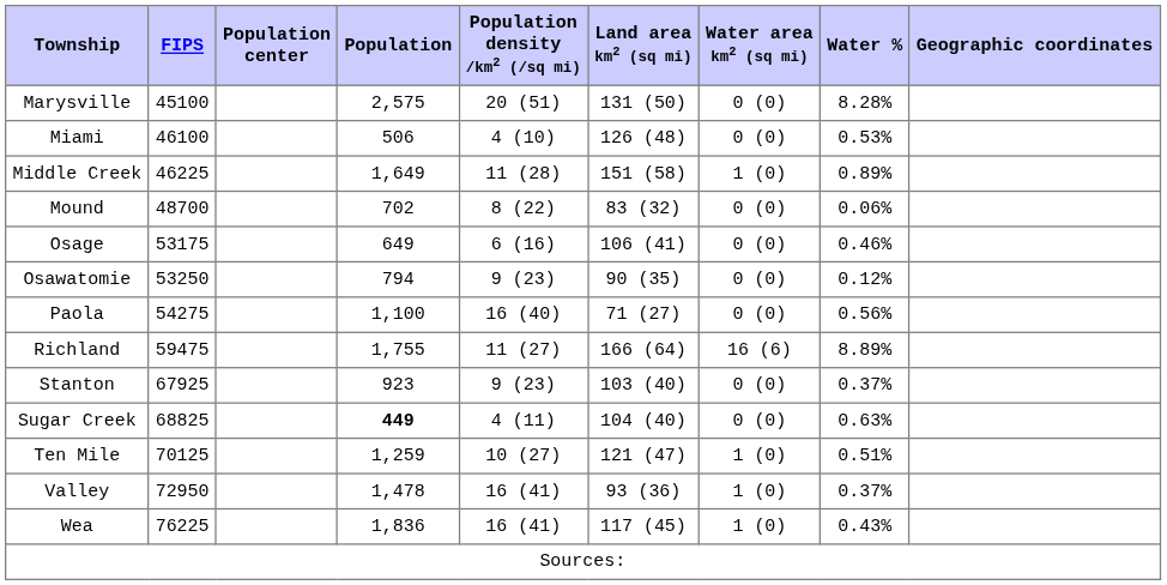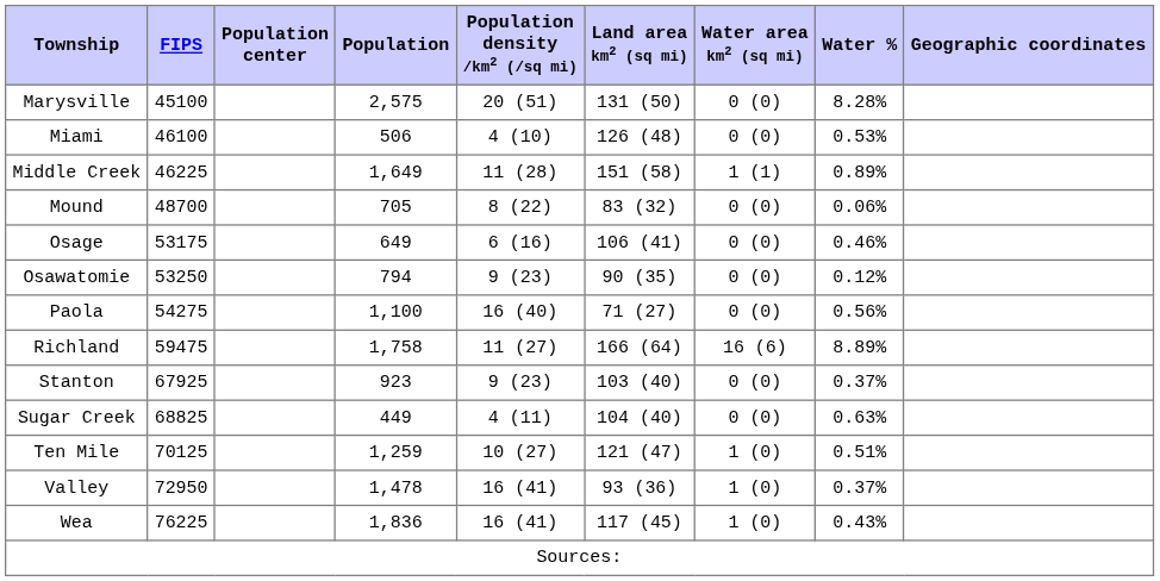 <table class="toccolours" border=1 cellspacing=0 cellpadding=4 style="text-align:center; border-collapse:collapse; font-size:90%;">
 <tr style="background:#ccccff">
 <th>Township</th>
 <th><a href='#'>FIPS</a></th>
 <th>Population<br>center</th>
 <th>Population</th>
 <th>Population<br>density<br><small>/km<sup>2</sup> (/sq mi)</small></th>
 <th>Land area<br><small>km<sup>2</sup> (sq mi)</small></th>
 <th>Water area<br><small>km<sup>2</sup> (sq mi)</small></th>
 <th>Water %</th>
 <th>Geographic coordinates</th>
 </tr>
 <tr>
 <td>Marysville</td>
 <td>45100</td>
 <td></td>
 <td>2,575</td>
 <td>20 (51)</td>
 <td>131 (50)</td>
 <td>0 (0)</td>
 <td>8.28%</td>
 <td></td>
 </tr>
 <tr>
 <td>Miami</td>
 <td>46100</td>
 <td></td>
 <td>506</td>
 <td>4 (10)</td>
 <td>126 (48)</td>
 <td>0 (0)</td>
 <td>0.53%</td>
 <td></td>
 </tr>
 <tr>
 <td>Middle Creek</td>
 <td>46225</td>
 <td></td>
 <td>1,649</td>
 <td>11 (28)</td>
 <td>151 (58)</td>
-<td>1 (0)</td>
+<td>1 (1)</td>
 <td>0.89%</td>
 <td></td>
 </tr>
 <tr>
 <td>Mound</td>
 <td>48700</td>
 <td></td>
-<td>702</td>
+<td>705</td>
 <td>8 (22)</td>
 <td>83 (32)</td>
 <td>0 (0)</td>
 <td>0.06%</td>
 <td></td>
 </tr>
 <tr>
 <td>Osage</td>
 <td>53175</td>
 <td></td>
 <td>649</td>
 <td>6 (16)</td>
 <td>106 (41)</td>
 <td>0 (0)</td>
 <td>0.46%</td>
 <td></td>
 </tr>
 <tr>
 <td>Osawatomie</td>
 <td>53250</td>
 <td></td>
 <td>794</td>
 <td>9 (23)</td>
 <td>90 (35)</td>
 <td>0 (0)</td>
 <td>0.12%</td>
 <td></td>
 </tr>
 <tr>
 <td>Paola</td>
 <td>54275</td>
 <td></td>
 <td>1,100</td>
 <td>16 (40)</td>
 <td>71 (27)</td>
 <td>0 (0)</td>
 <td>0.56%</td>
 <td></td>
 </tr>
 <tr>
 <td>Richland</td>
 <td>59475</td>
 <td></td>
-<td>1,755</td>
+<td>1,758</td>
 <td>11 (27)</td>
 <td>166 (64)</td>
 <td>16 (6)</td>
 <td>8.89%</td>
 <td></td>
 </tr>
 <tr>
 <td>Stanton</td>
 <td>67925</td>
 <td></td>
 <td>923</td>
 <td>9 (23)</td>
 <td>103 (40)</td>
 <td>0 (0)</td>
 <td>0.37%</td>
 <td></td>
 </tr>
 <tr>
 <td>Sugar Creek</td>
 <td>68825</td>
 <td></td>
-<td><strong>449</strong></td>
+<td>449</td>
 <td>4 (11)</td>
 <td>104 (40)</td>
 <td>0 (0)</td>
 <td>0.63%</td>
 <td></td>
 </tr>
 <tr>
 <td>Ten Mile</td>
 <td>70125</td>
 <td></td>
 <td>1,259</td>
 <td>10 (27)</td>
 <td>121 (47)</td>
 <td>1 (0)</td>
 <td>0.51%</td>
 <td></td>
 </tr>
 <tr>
 <td>Valley</td>
 <td>72950</td>
 <td></td>
 <td>1,478</td>
 <td>16 (41)</td>
 <td>93 (36)</td>
 <td>1 (0)</td>
 <td>0.37%</td>
 <td></td>
 </tr>
 <tr>
 <td>Wea</td>
 <td>76225</td>
 <td></td>
 <td>1,836</td>
 <td>16 (41)</td>
 <td>117 (45)</td>
 <td>1 (0)</td>
 <td>0.43%</td>
 <td></td>
 </tr>
 <tr>
 <td colspan=9>Sources: </td>
 </tr>
 </table>
